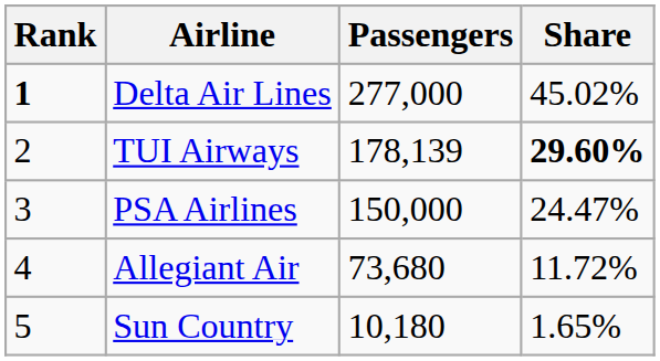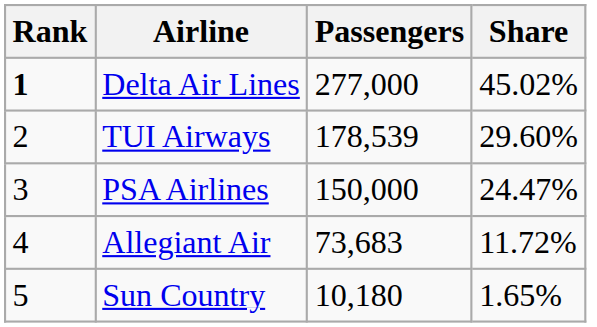 <table class="wikitable sortable" style="font-size: 95%" width= align=>
 <tr>
 <th>Rank</th>
 <th>Airline</th>
 <th>Passengers</th>
 <th>Share</th>
 </tr>
 <tr>
 <td><strong>1</strong></td>
 <td><a href='#'>Delta Air Lines</a></td>
 <td>277,000</td>
 <td>45.02%</td>
 </tr>
 <tr>
 <td>2</td>
 <td><a href='#'>TUI Airways</a></td>
-<td>178,139</td>
-<td><strong>29.60%</strong></td>
+<td>178,539</td>
+<td>29.60%</td>
 </tr>
 <tr>
 <td>3</td>
 <td><a href='#'>PSA Airlines</a></td>
 <td>150,000</td>
 <td>24.47%</td>
 </tr>
 <tr>
 <td>4</td>
 <td><a href='#'>Allegiant Air</a></td>
-<td>73,680</td>
+<td>73,683</td>
 <td>11.72%</td>
 </tr>
 <tr>
 <td>5</td>
 <td><a href='#'>Sun Country</a></td>
 <td>10,180</td>
 <td>1.65%</td>
 </tr>
 </table>
